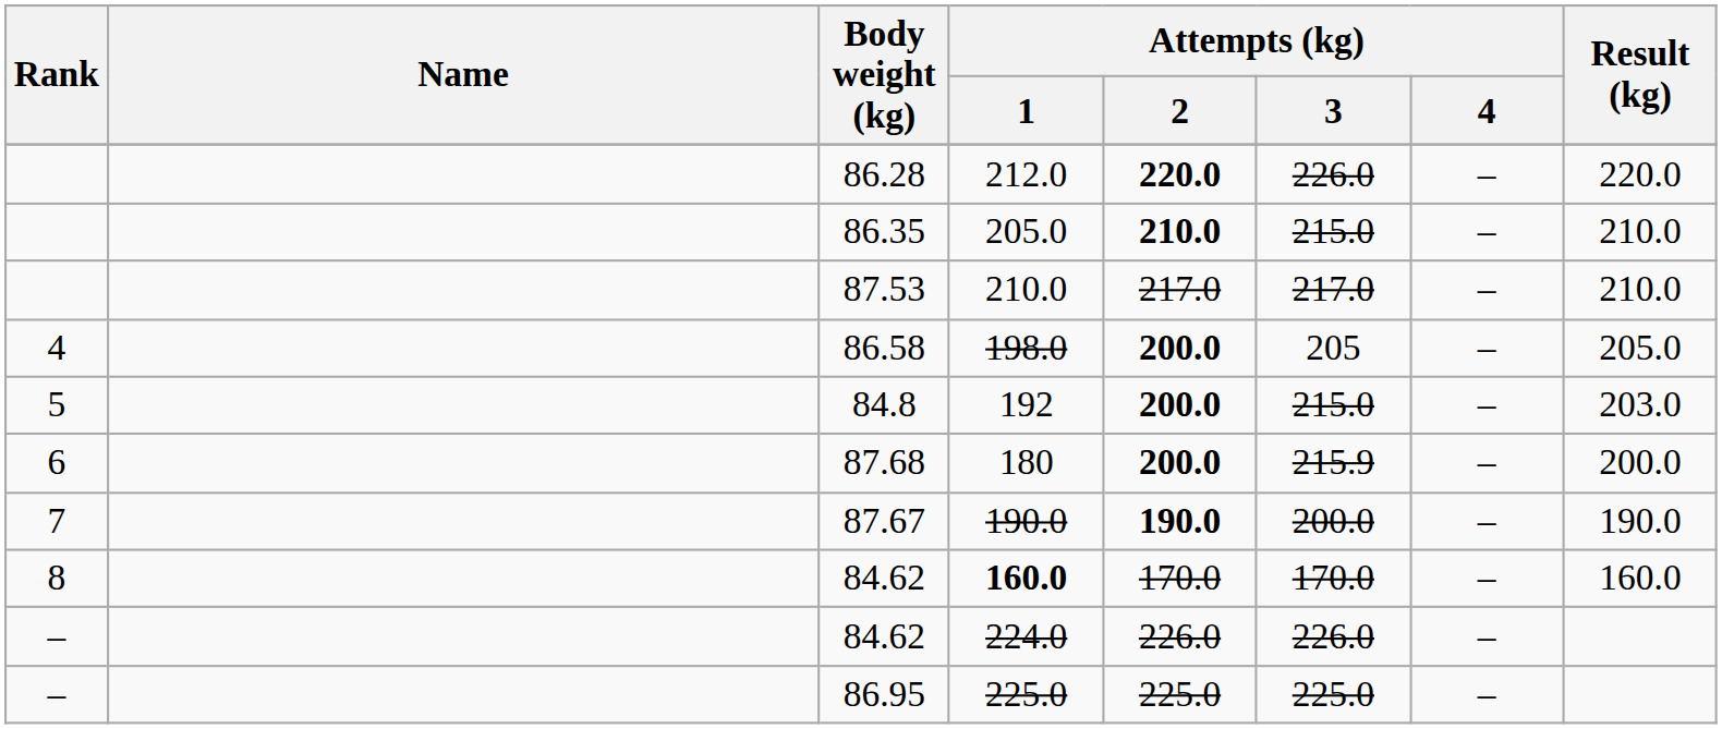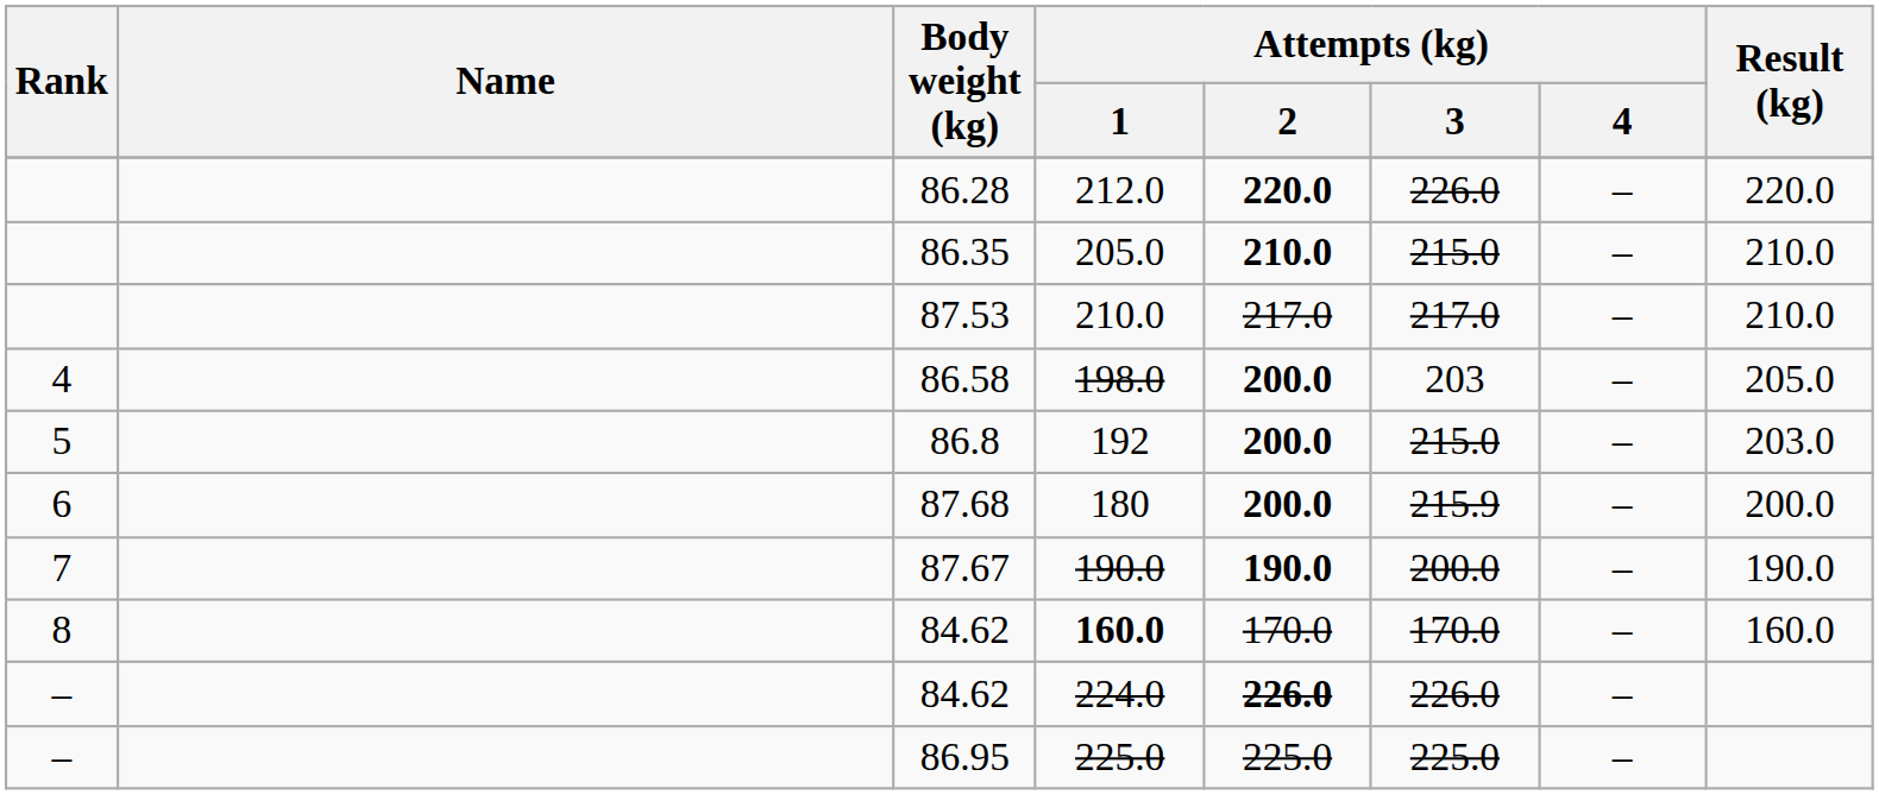 <table class="wikitable" style="text-align:center;">
 <tr>
 <th rowspan=2>Rank</th>
 <th rowspan=2 width=305>Name</th>
 <th rowspan=2 width=50>Body weight (kg)</th>
 <th colspan=4>Attempts (kg)</th>
 <th rowspan=2 width=60>Result (kg)</th>
 </tr>
 <tr>
 <th width=60>1</th>
 <th width=60>2</th>
 <th width=60>3</th>
 <th width=60>4</th>
 </tr>
 <tr>
 </tr>
 <tr>
 <td></td>
 <td align=left></td>
 <td>86.28</td>
 <td>212.0</td>
 <td><strong>220.0</strong></td>
 <td><s>226.0</s></td>
 <td>–</td>
 <td>220.0</td>
 </tr>
 <tr>
 <td></td>
 <td align=left></td>
 <td>86.35</td>
 <td>205.0</td>
 <td><strong>210.0</strong></td>
 <td><s>215.0</s></td>
 <td>–</td>
 <td>210.0</td>
 </tr>
 <tr>
 <td></td>
 <td align=left></td>
 <td>87.53</td>
 <td>210.0</td>
 <td><s>217.0</s></td>
 <td><s>217.0</s></td>
 <td>–</td>
 <td>210.0</td>
 </tr>
 <tr>
 <td>4</td>
 <td align=left></td>
 <td>86.58</td>
 <td><s>198.0</s></td>
 <td><strong>200.0</strong></td>
-<td>205</td>
+<td>203</td>
 <td>–</td>
 <td>205.0</td>
 </tr>
 <tr>
 <td>5</td>
 <td align=left></td>
-<td>84.8</td>
+<td>86.8</td>
 <td>192</td>
 <td><strong>200.0</strong></td>
 <td><s>215.0</s></td>
 <td>–</td>
 <td>203.0</td>
 </tr>
 <tr>
 <td>6</td>
 <td align=left></td>
 <td>87.68</td>
 <td>180</td>
 <td><strong>200.0</strong></td>
 <td><s>215.9</s></td>
 <td>–</td>
 <td>200.0</td>
 </tr>
 <tr>
 <td>7</td>
 <td align=left></td>
 <td>87.67</td>
 <td><s>190.0</s></td>
 <td><strong>190.0</strong></td>
 <td><s>200.0</s></td>
 <td>–</td>
 <td>190.0</td>
 </tr>
 <tr>
 <td>8</td>
 <td align=left></td>
 <td>84.62</td>
 <td><strong>160.0</strong></td>
 <td><s>170.0</s></td>
 <td><s>170.0</s></td>
 <td>–</td>
 <td>160.0</td>
 </tr>
 <tr>
 <td>–</td>
 <td align=left></td>
 <td>84.62</td>
 <td><s>224.0</s></td>
-<td><s>226.0</s></td>
+<td><strong><s>226.0</s></strong></td>
 <td><s>226.0</s></td>
 <td>–</td>
 <td></td>
 </tr>
 <tr>
 <td>–</td>
 <td align=left></td>
 <td>86.95</td>
 <td><s>225.0</s></td>
 <td><s>225.0</s></td>
 <td><s>225.0</s></td>
 <td>–</td>
 <td></td>
 </tr>
 </table>
